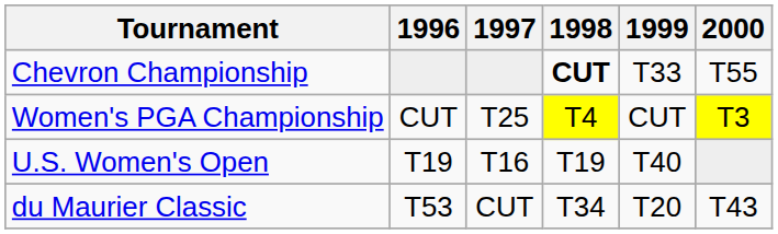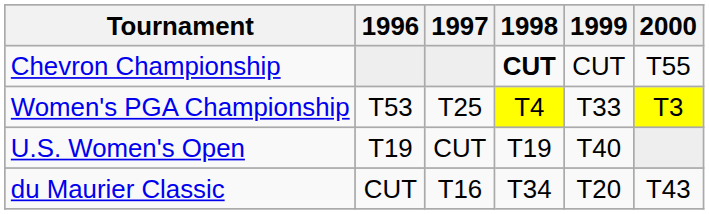 <table class="wikitable" style="font-size:95%;text-align:center;">
 <tr>
 <th>Tournament</th>
 <th>1996</th>
 <th>1997</th>
 <th>1998</th>
 <th>1999</th>
 <th>2000</th>
 </tr>
 <tr>
 <td align=left><a href='#'>Chevron Championship</a></td>
 <td style="background:#eeeeee;"></td>
 <td style="background:#eeeeee;"></td>
 <td><strong>CUT</strong></td>
-<td>T33</td>
+<td>CUT</td>
 <td>T55</td>
 </tr>
 <tr>
 <td align=left><a href='#'>Women's PGA Championship</a></td>
-<td>CUT</td>
+<td>T53</td>
 <td>T25</td>
 <td style="background:yellow;">T4</td>
-<td>CUT</td>
+<td>T33</td>
 <td style="background:yellow;">T3</td>
 </tr>
 <tr>
 <td align=left><a href='#'>U.S. Women's Open</a></td>
 <td>T19</td>
-<td>T16</td>
+<td>CUT</td>
 <td>T19</td>
 <td>T40</td>
 <td style="background:#eeeeee;"></td>
 </tr>
 <tr>
 <td align=left><a href='#'>du Maurier Classic</a></td>
-<td>T53</td>
 <td>CUT</td>
+<td>T16</td>
 <td>T34</td>
 <td>T20</td>
 <td>T43</td>
 </tr>
 </table>
